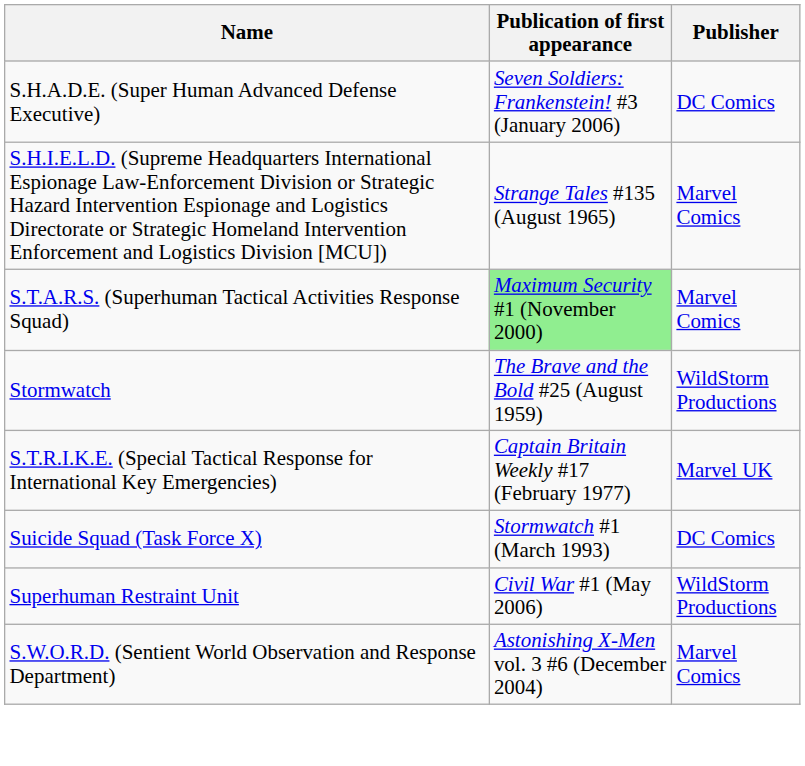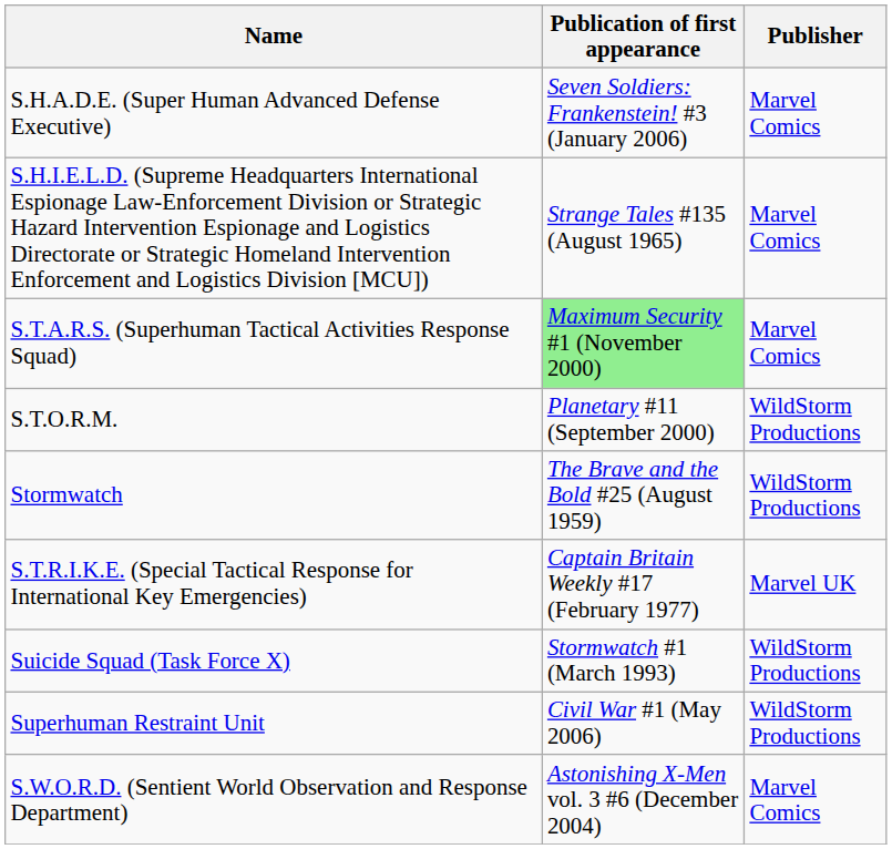 <table class="wikitable">
 <tr>
 <th>Name</th>
 <th>Publication of first appearance</th>
 <th>Publisher</th>
 </tr>
 <tr>
 <td>S.H.A.D.E. (Super Human Advanced Defense Executive)</td>
 <td><em><a href='#'>Seven Soldiers: Frankenstein!</a></em> #3 (January 2006)</td>
-<td><a href='#'>DC Comics</a></td>
+<td><a href='#'>Marvel Comics</a></td>
 </tr>
 <tr>
 <td><a href='#'>S.H.I.E.L.D.</a> (Supreme Headquarters International Espionage Law-Enforcement Division or Strategic Hazard Intervention Espionage and Logistics Directorate or Strategic Homeland Intervention Enforcement and Logistics Division [MCU])</td>
 <td><em><a href='#'>Strange Tales</a></em> #135 (August 1965)</td>
 <td><a href='#'>Marvel Comics</a></td>
 </tr>
 <tr>
 <td><a href='#'>S.T.A.R.S.</a> (Superhuman Tactical Activities Response Squad)</td>
 <td style="background: lightgreen;"><em><a href='#'>Maximum Security</a></em> #1 (November 2000)</td>
 <td><a href='#'>Marvel Comics</a></td>
+</tr>
+<tr>
+<td>S.T.O.R.M.</td>
+<td><em><a href='#'>Planetary</a></em> #11 (September 2000)</td>
+<td><a href='#'>WildStorm Productions</a></td>
 </tr>
 <tr>
 <td><a href='#'>Stormwatch</a></td>
 <td><em><a href='#'>The Brave and the Bold</a></em> #25 (August 1959)</td>
 <td><a href='#'>WildStorm Productions</a></td>
 </tr>
 <tr>
 <td><a href='#'>S.T.R.I.K.E.</a> (Special Tactical Response for International Key Emergencies)</td>
 <td><em><a href='#'>Captain Britain</a> Weekly</em> #17 (February 1977)</td>
 <td><a href='#'>Marvel UK</a></td>
 </tr>
 <tr>
 <td><a href='#'>Suicide Squad (Task Force X)</a></td>
 <td><em><a href='#'>Stormwatch</a></em> #1 (March 1993)</td>
-<td><a href='#'>DC Comics</a></td>
+<td><a href='#'>WildStorm Productions</a></td>
 </tr>
 <tr>
 <td><a href='#'>Superhuman Restraint Unit</a></td>
 <td><em><a href='#'>Civil War</a></em> #1 (May 2006)</td>
 <td><a href='#'>WildStorm Productions</a></td>
 </tr>
 <tr>
 <td><a href='#'>S.W.O.R.D.</a> (Sentient World Observation and Response Department)</td>
 <td><em><a href='#'>Astonishing X-Men</a></em> vol. 3 #6 (December 2004)</td>
 <td><a href='#'>Marvel Comics</a></td>
 </tr>
 </table>
